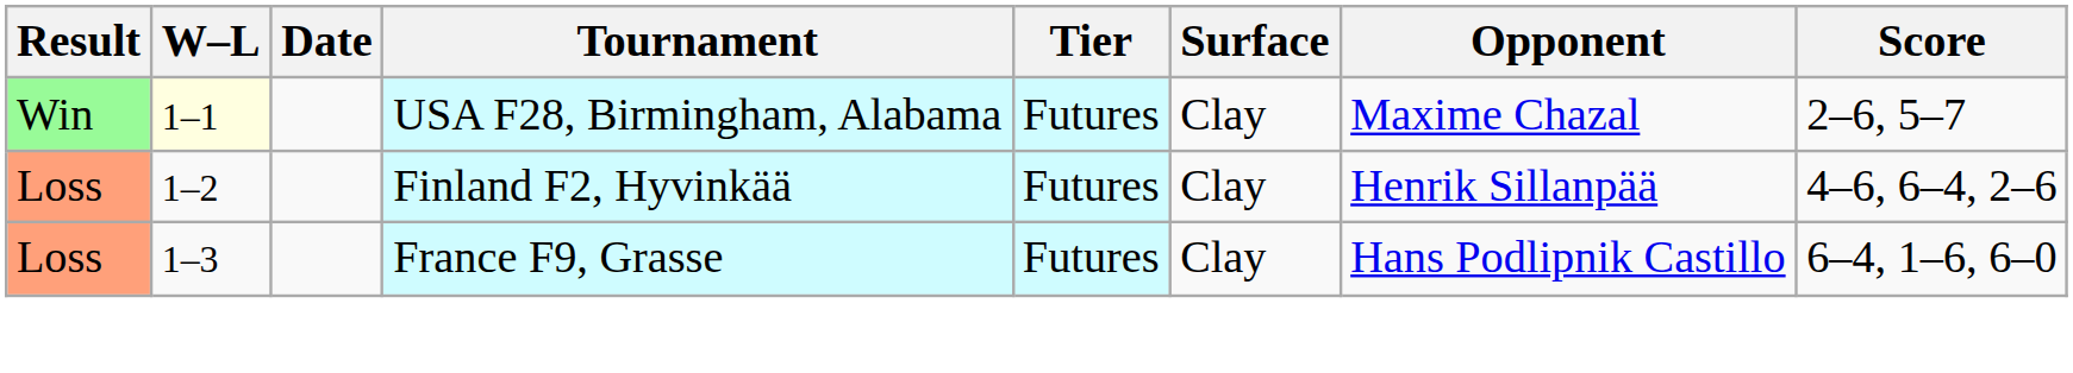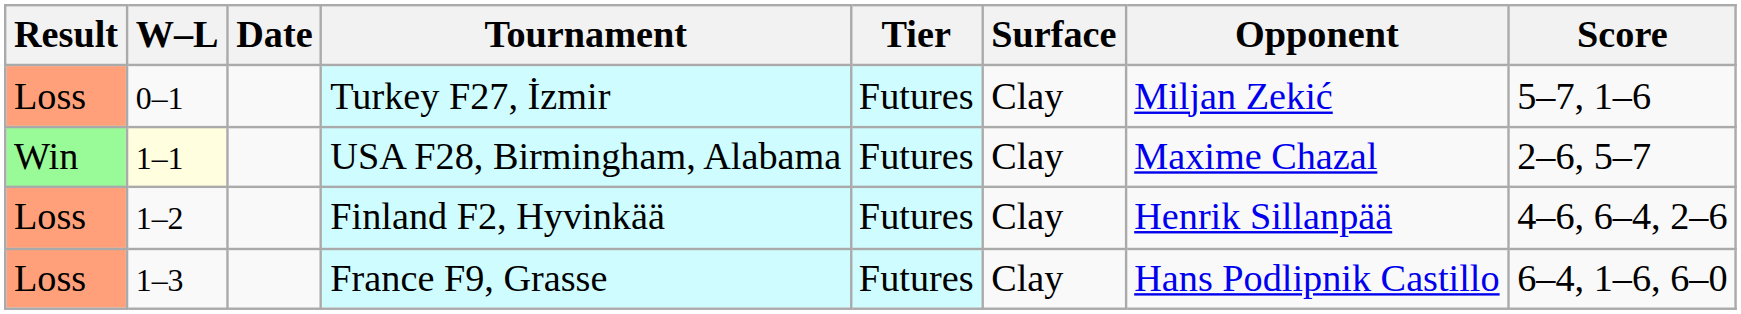 <table class="sortable wikitable">
 <tr>
 <th>Result</th>
 <th class="unsortable">W–L</th>
 <th>Date</th>
 <th>Tournament</th>
 <th>Tier</th>
 <th>Surface</th>
 <th>Opponent</th>
 <th class="unsortable">Score</th>
+</tr>
+<tr>
+<td bgcolor=ffa07a>Loss</td>
+<td><small>0–1</small></td>
+<td></td>
+<td style="background:#cffcff;">Turkey F27, İzmir</td>
+<td style="background:#cffcff;">Futures</td>
+<td>Clay</td>
+<td> <a href='#'>Miljan Zekić</a></td>
+<td>5–7, 1–6</td>
 </tr>
 <tr>
 <td bgcolor=98fb98>Win</td>
 <td style="background: lightyellow;"><small>1–1</small></td>
 <td></td>
 <td style="background:#cffcff;">USA F28, Birmingham, Alabama</td>
 <td style="background:#cffcff;">Futures</td>
 <td>Clay</td>
 <td> <a href='#'>Maxime Chazal</a></td>
 <td>2–6, 5–7</td>
 </tr>
 <tr>
 <td bgcolor=ffa07a>Loss</td>
 <td><small>1–2</small></td>
 <td></td>
 <td style="background:#cffcff;">Finland F2, Hyvinkää</td>
 <td style="background:#cffcff;">Futures</td>
 <td>Clay</td>
 <td> <a href='#'>Henrik Sillanpää</a></td>
 <td>4–6, 6–4, 2–6</td>
 </tr>
 <tr>
 <td bgcolor=ffa07a>Loss</td>
 <td><small>1–3</small></td>
 <td></td>
 <td style="background:#cffcff;">France F9, Grasse</td>
 <td style="background:#cffcff;">Futures</td>
 <td>Clay</td>
 <td> <a href='#'>Hans Podlipnik Castillo</a></td>
 <td>6–4, 1–6, 6–0</td>
 </tr>
 </table>
